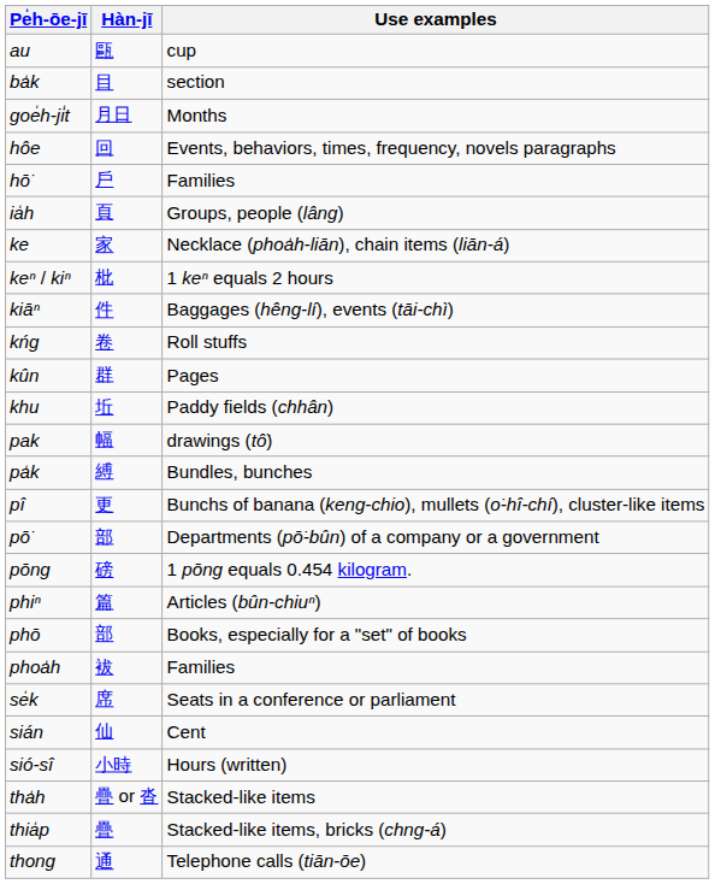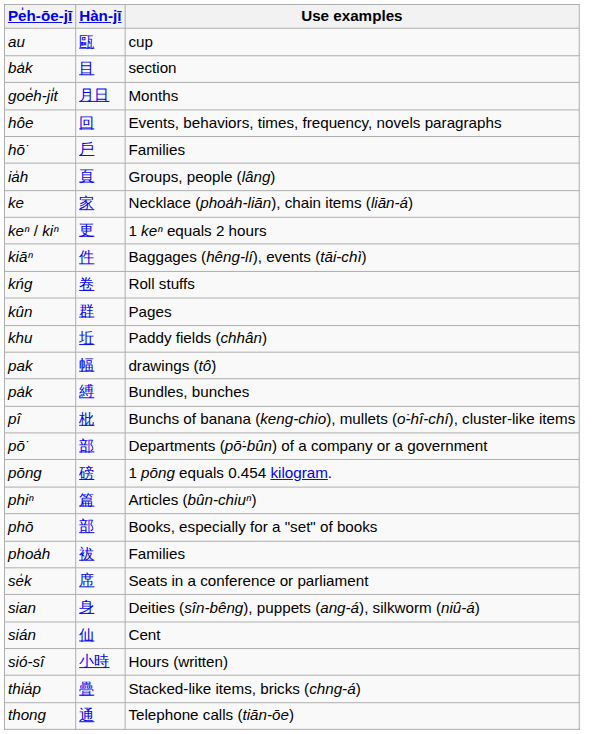 <table class="wikitable">
 <tr>
 <th><a href='#'>Pe̍h-ōe-jī</a></th>
 <th><a href='#'>Hàn-jī</a></th>
 <th>Use examples</th>
 </tr>
 <tr>
 <td><em>au</em></td>
 <td><a href='#'>甌</a></td>
 <td>cup</td>
 </tr>
 <tr>
 <td><em>ba̍k</em></td>
 <td><a href='#'>目</a></td>
 <td>section</td>
 </tr>
 <tr>
 <td><em>goe̍h-ji̍t</em></td>
 <td><a href='#'>月日</a></td>
 <td>Months</td>
 </tr>
 <tr>
 <td><em>hôe</em></td>
 <td><a href='#'>回</a></td>
 <td>Events, behaviors, times, frequency, novels paragraphs</td>
 </tr>
 <tr>
 <td><em>hō͘</em></td>
 <td><a href='#'>戶</a></td>
 <td>Families</td>
 </tr>
 <tr>
 <td><em>ia̍h</em></td>
 <td><a href='#'>頁</a></td>
 <td>Groups, people (<em>lâng</em>)</td>
 </tr>
 <tr>
 <td><em>ke</em></td>
 <td><a href='#'>家</a></td>
 <td>Necklace (<em>phoa̍h-liān</em>), chain items (<em>liān-á</em>)</td>
 </tr>
 <tr>
 <td><em>keⁿ</em> / <em>kiⁿ</em></td>
-<td><a href='#'>枇</a></td>
+<td><a href='#'>更</a></td>
 <td>1 <em>keⁿ</em> equals 2 hours</td>
 </tr>
 <tr>
 <td><em>kiāⁿ</em></td>
 <td><a href='#'>件</a></td>
 <td>Baggages (<em>hêng-lí</em>), events (<em>tāi-chì</em>)</td>
 </tr>
 <tr>
 <td><em>kńg</em></td>
 <td><a href='#'>卷</a></td>
 <td>Roll stuffs</td>
 </tr>
 <tr>
 <td><em>kûn</em></td>
 <td><a href='#'>群</a></td>
 <td>Pages</td>
 </tr>
 <tr>
 <td><em>khu</em></td>
 <td><a href='#'>坵</a></td>
 <td>Paddy fields (<em>chhân</em>)</td>
 </tr>
 <tr>
 <td><em>pak</em></td>
 <td><a href='#'>幅</a></td>
 <td>drawings (<em>tô͘</em>)</td>
 </tr>
 <tr>
 <td><em>pa̍k</em></td>
 <td><a href='#'>縛</a></td>
 <td>Bundles, bunches</td>
 </tr>
 <tr>
 <td><em>pî</em></td>
-<td><a href='#'>更</a></td>
+<td><a href='#'>枇</a></td>
 <td>Bunchs of banana (<em>keng-chio</em>), mullets (<em>o͘-hî-chí</em>), cluster-like items</td>
 </tr>
 <tr>
 <td><em>pō͘</em></td>
 <td><a href='#'>部</a></td>
 <td>Departments (<em>pō͘-bûn</em>) of a company or a government</td>
 </tr>
 <tr>
 <td><em>pōng</em></td>
 <td><a href='#'>磅</a></td>
 <td>1 <em>pōng</em> equals 0.454 <a href='#'>kilogram</a>.</td>
 </tr>
 <tr>
 <td><em>phiⁿ</em></td>
 <td><a href='#'>篇</a></td>
 <td>Articles (<em>bûn-chiuⁿ</em>)</td>
 </tr>
 <tr>
 <td><em>phō</em></td>
 <td><a href='#'>部</a></td>
 <td>Books, especially for a "set" of books</td>
 </tr>
 <tr>
 <td><em>phoa̍h</em></td>
 <td><a href='#'>袚</a></td>
 <td>Families</td>
 </tr>
 <tr>
 <td><em>se̍k</em></td>
 <td><a href='#'>席</a></td>
 <td>Seats in a conference or parliament</td>
 </tr>
 <tr>
+<td><em>sian</em></td>
+<td><a href='#'>身</a></td>
+<td>Deities (<em>sîn-bêng</em>), puppets (<em>ang-á</em>), silkworm (<em>niû-á</em>)</td>
+</tr>
+<tr>
 <td><em>sián</em></td>
 <td><a href='#'>仙</a></td>
 <td>Cent</td>
 </tr>
 <tr>
 <td><em>sió-sî</em></td>
 <td><a href='#'>小時</a></td>
 <td>Hours (written)</td>
-</tr>
-<tr>
-<td><em>tha̍h</em></td>
-<td><a href='#'>疊</a> or <a href='#'>沓</a></td>
-<td>Stacked-like items</td>
 </tr>
 <tr>
 <td><em>thia̍p</em></td>
 <td><a href='#'>疊</a></td>
 <td>Stacked-like items, bricks (<em>chng-á</em>)</td>
 </tr>
 <tr>
 <td><em>thong</em></td>
 <td><a href='#'>通</a></td>
 <td>Telephone calls (<em>tiān-ōe</em>)</td>
 </tr>
 </table>
